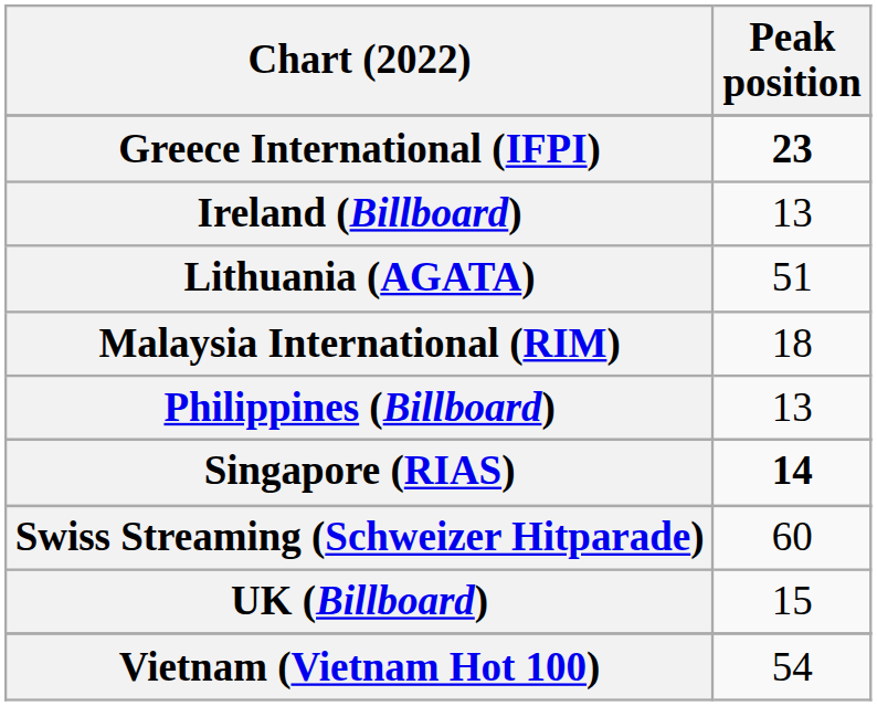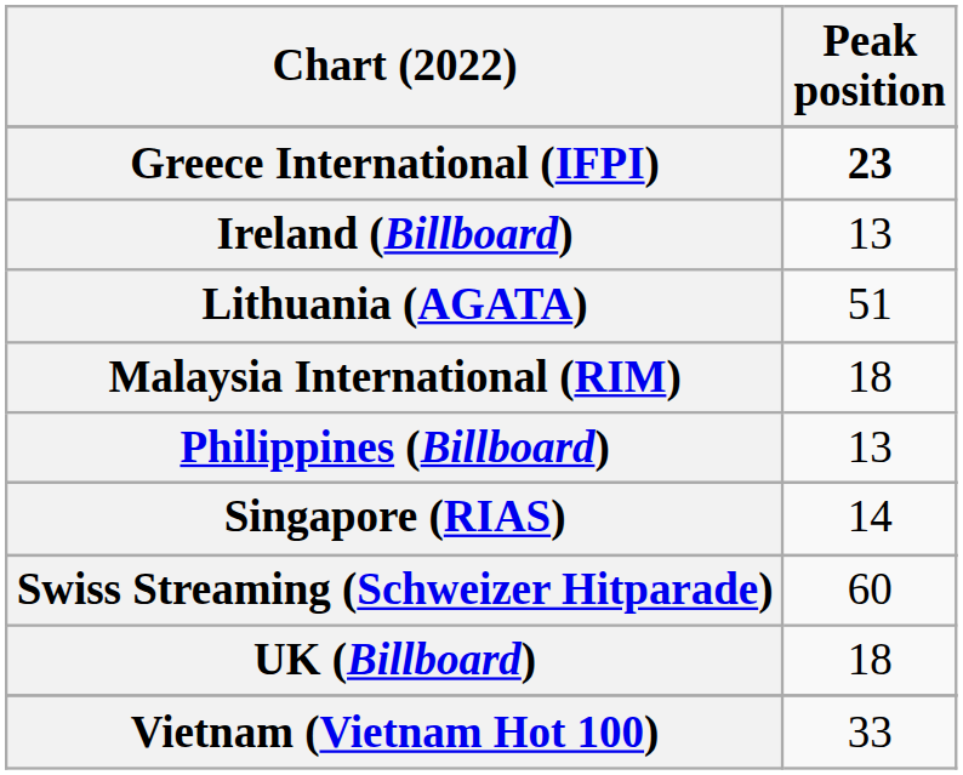 <table class="wikitable sortable plainrowheaders" style="text-align:center">
 <tr>
 <th scope="col">Chart (2022)</th>
 <th scope="col">Peak<br>position</th>
 </tr>
 <tr>
 </tr>
 <tr>
 </tr>
 <tr>
 </tr>
 <tr>
 </tr>
 <tr>
 <th scope="row">Greece International (<a href='#'>IFPI</a>)</th>
 <td><strong>23</strong></td>
 </tr>
 <tr>
 <th scope="row">Ireland (<em><a href='#'>Billboard</a></em>)</th>
 <td>13</td>
 </tr>
 <tr>
 <th scope="row">Lithuania (<a href='#'>AGATA</a>)</th>
 <td>51</td>
 </tr>
 <tr>
 <th scope="row">Malaysia International (<a href='#'>RIM</a>)</th>
 <td>18</td>
 </tr>
 <tr>
 <th scope="row"><a href='#'>Philippines</a> (<em><a href='#'>Billboard</a></em>)</th>
 <td>13</td>
 </tr>
 <tr>
 </tr>
 <tr>
 <th scope="row">Singapore (<a href='#'>RIAS</a>)</th>
-<td><strong>14</strong></td>
+<td>14</td>
 </tr>
 <tr>
 </tr>
 <tr>
 </tr>
 <tr>
 </tr>
 <tr>
 <th scope="row">Swiss Streaming (<a href='#'>Schweizer Hitparade</a>)</th>
 <td>60</td>
 </tr>
 <tr>
 <th scope="row">UK (<em><a href='#'>Billboard</a></em>)</th>
-<td>15</td>
+<td>18</td>
 </tr>
 <tr>
 </tr>
 <tr>
 </tr>
 <tr>
 <th scope="row">Vietnam (<a href='#'>Vietnam Hot 100</a>)</th>
-<td>54</td>
+<td>33</td>
 </tr>
 </table>
